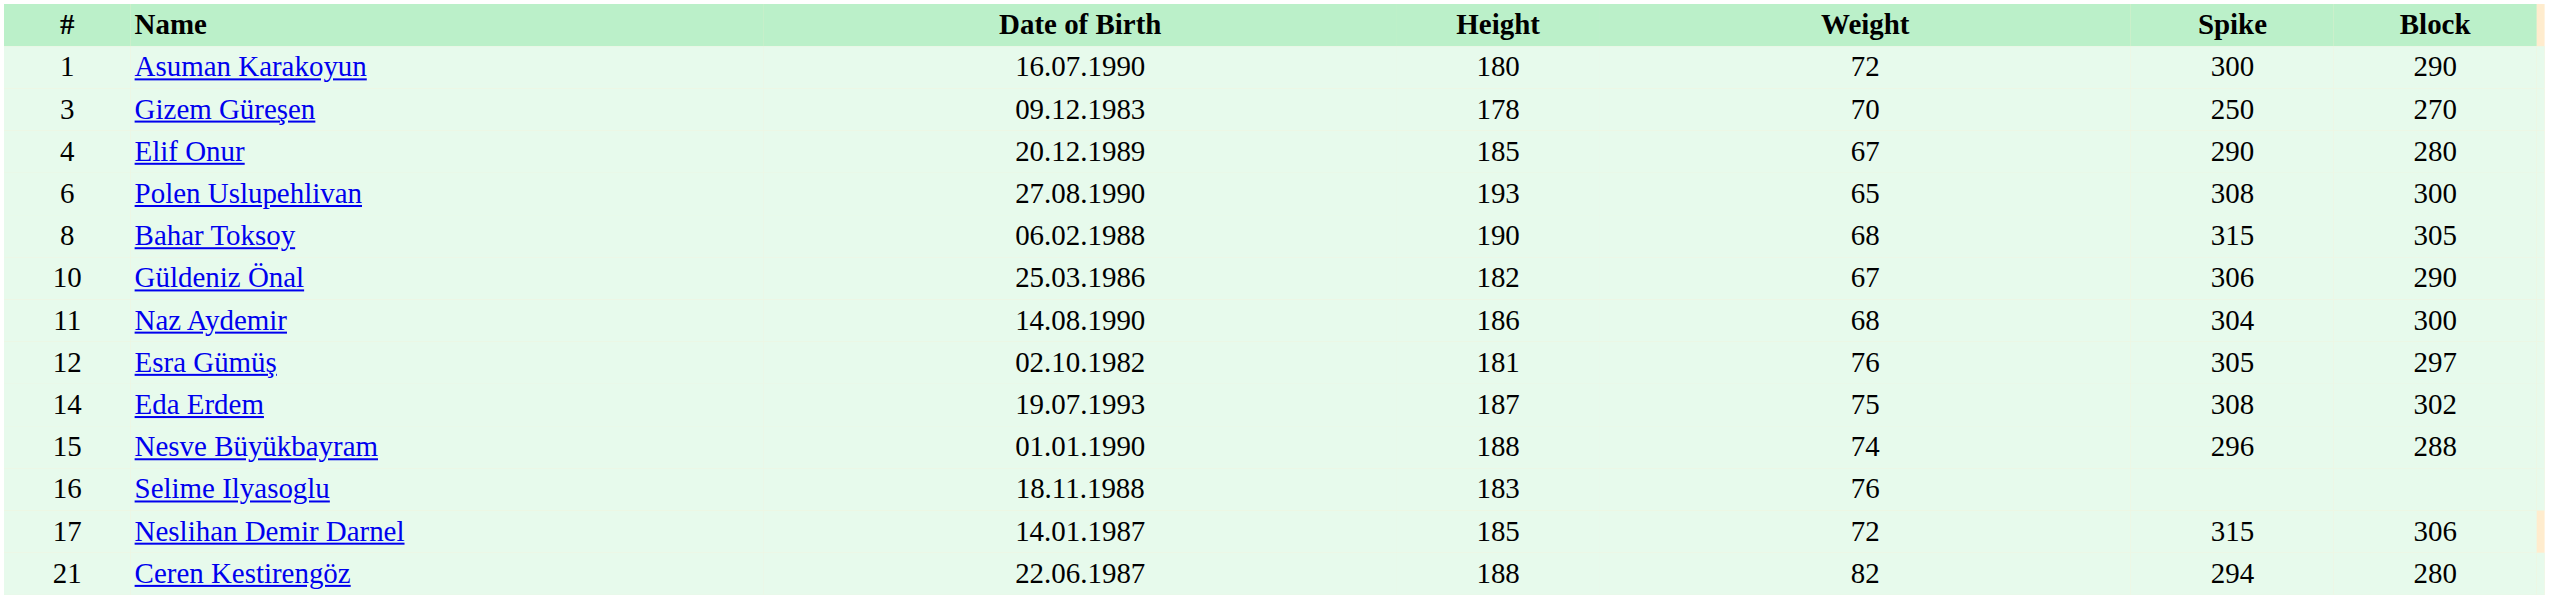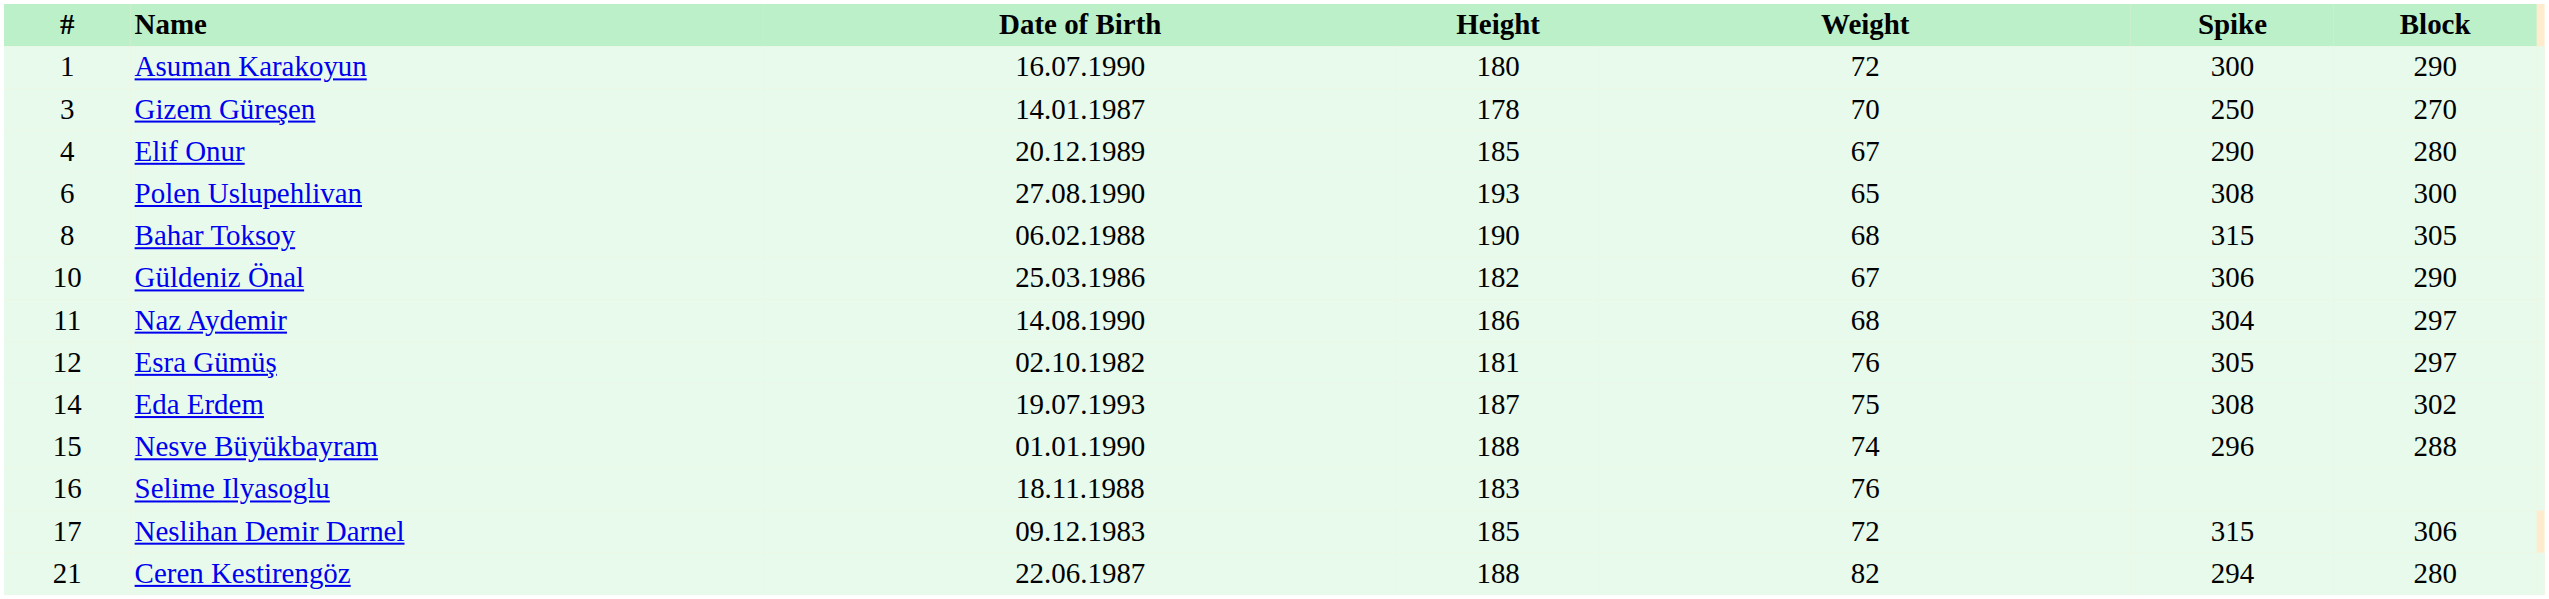 <table border=0 cellpadding=2 cellspacing=0  |- bgcolor=#FFECCE style="text-align:center; font-size:90%;" width=100%>
 <tr bgcolor=#BBF0C9>
 <th width=5%>#</th>
 <th width=25% align=left>Name</th>
 <th width=25%>Date of Birth</th>
 <th width=8%>Height</th>
 <th width=21%>Weight</th>
 <th width=8%>Spike</th>
 <th width=8%>Block</th>
 </tr>
 <tr bgcolor=#E7FAEC>
 <td>1</td>
 <td align=left><a href='#'>Asuman Karakoyun</a></td>
 <td>16.07.1990</td>
 <td>180</td>
 <td>72</td>
 <td>300</td>
 <td>290</td>
 <td></td>
 </tr>
 <tr bgcolor=#E7FAEC>
 <td>3</td>
 <td align=left><a href='#'>Gizem Güreşen</a></td>
-<td>09.12.1983</td>
+<td>14.01.1987</td>
 <td>178</td>
 <td>70</td>
 <td>250</td>
 <td>270</td>
 <td></td>
 </tr>
 <tr bgcolor=#E7FAEC>
 <td>4</td>
 <td align=left><a href='#'>Elif Onur</a></td>
 <td>20.12.1989</td>
 <td>185</td>
 <td>67</td>
 <td>290</td>
 <td>280</td>
 <td></td>
 </tr>
 <tr bgcolor=#E7FAEC>
 <td>6</td>
 <td align=left><a href='#'>Polen Uslupehlivan</a></td>
 <td>27.08.1990</td>
 <td>193</td>
 <td>65</td>
 <td>308</td>
 <td>300</td>
 <td></td>
 </tr>
 <tr bgcolor=#E7FAEC>
 <td>8</td>
 <td align=left><a href='#'>Bahar Toksoy</a></td>
 <td>06.02.1988</td>
 <td>190</td>
 <td>68</td>
 <td>315</td>
 <td>305</td>
 <td></td>
 </tr>
 <tr bgcolor=#E7FAEC>
 <td>10</td>
 <td align=left><a href='#'>Güldeniz Önal</a></td>
 <td>25.03.1986</td>
 <td>182</td>
 <td>67</td>
 <td>306</td>
 <td>290</td>
 <td></td>
 </tr>
 <tr bgcolor=#E7FAEC>
 <td>11</td>
 <td align=left><a href='#'>Naz Aydemir</a></td>
 <td>14.08.1990</td>
 <td>186</td>
 <td>68</td>
 <td>304</td>
-<td>300</td>
+<td>297</td>
 <td></td>
 </tr>
 <tr bgcolor=#E7FAEC>
 <td>12</td>
 <td align=left><a href='#'>Esra Gümüş</a></td>
 <td>02.10.1982</td>
 <td>181</td>
 <td>76</td>
 <td>305</td>
 <td>297</td>
 <td></td>
 </tr>
 <tr bgcolor=#E7FAEC>
 <td>14</td>
 <td align=left><a href='#'>Eda Erdem</a></td>
 <td>19.07.1993</td>
 <td>187</td>
 <td>75</td>
 <td>308</td>
 <td>302</td>
 <td></td>
 </tr>
 <tr bgcolor=#E7FAEC>
 <td>15</td>
 <td align=left><a href='#'>Nesve Büyükbayram</a></td>
 <td>01.01.1990</td>
 <td>188</td>
 <td>74</td>
 <td>296</td>
 <td>288</td>
 <td></td>
 </tr>
 <tr bgcolor=#E7FAEC>
 <td>16</td>
 <td align=left><a href='#'>Selime Ilyasoglu</a></td>
 <td>18.11.1988</td>
 <td>183</td>
 <td>76</td>
 <td></td>
 <td></td>
 <td></td>
 </tr>
 <tr bgcolor=#E7FAEC>
 <td>17</td>
 <td align=left><a href='#'>Neslihan Demir Darnel</a></td>
-<td>14.01.1987</td>
+<td>09.12.1983</td>
 <td>185</td>
 <td>72</td>
 <td>315</td>
 <td>306</td>
 </tr>
 <tr bgcolor=#E7FAEC>
 <td>21</td>
 <td align=left><a href='#'>Ceren Kestirengöz</a></td>
 <td>22.06.1987</td>
 <td>188</td>
 <td>82</td>
 <td>294</td>
 <td>280</td>
 <td></td>
 </tr>
 </table>
